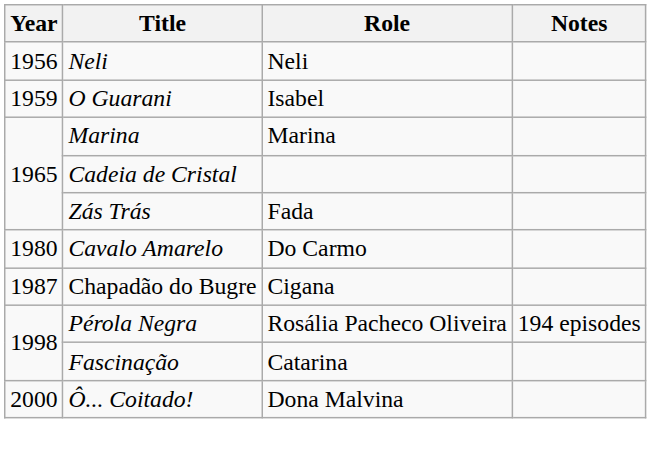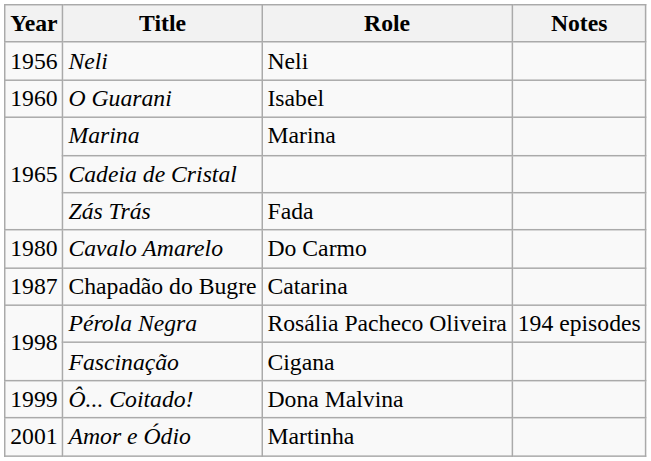 <table class="wikitable">
 <tr>
 <th>Year</th>
 <th>Title</th>
 <th>Role</th>
 <th>Notes</th>
 </tr>
 <tr>
 <td>1956</td>
 <td><em>Neli</em></td>
 <td>Neli</td>
 <td></td>
 </tr>
 <tr>
-<td>1959</td>
+<td>1960</td>
 <td><em>O Guarani</em></td>
 <td>Isabel</td>
 <td></td>
 </tr>
 <tr>
 <td rowspan="3">1965</td>
 <td><em>Marina</em></td>
 <td>Marina</td>
 <td></td>
 </tr>
 <tr>
 <td><em>Cadeia de Cristal</em></td>
 <td></td>
 <td></td>
 </tr>
 <tr>
 <td><em>Zás Trás</em></td>
 <td>Fada </td>
 <td></td>
 </tr>
 <tr>
 <td>1980</td>
 <td><em>Cavalo Amarelo</em></td>
 <td>Do Carmo</td>
 <td></td>
 </tr>
 <tr>
 <td>1987</td>
 <td>Chapadão do Bugre</td>
-<td>Cigana</td>
+<td>Catarina</td>
 <td></td>
 </tr>
 <tr>
 <td rowspan="2">1998</td>
 <td><em>Pérola Negra</em></td>
 <td>Rosália Pacheco Oliveira</td>
 <td>194 episodes</td>
 </tr>
 <tr>
 <td><em>Fascinação</em></td>
-<td>Catarina</td>
+<td>Cigana</td>
 <td></td>
 </tr>
 <tr>
-<td>2000</td>
+<td>1999</td>
 <td><em>Ô... Coitado!</em></td>
 <td>Dona Malvina</td>
 <td></td>
 </tr>
+<tr>
+<td>2001</td>
+<td><em>Amor e Ódio</em></td>
+<td>Martinha</td>
+<td></td>
+</tr>
 </table>
